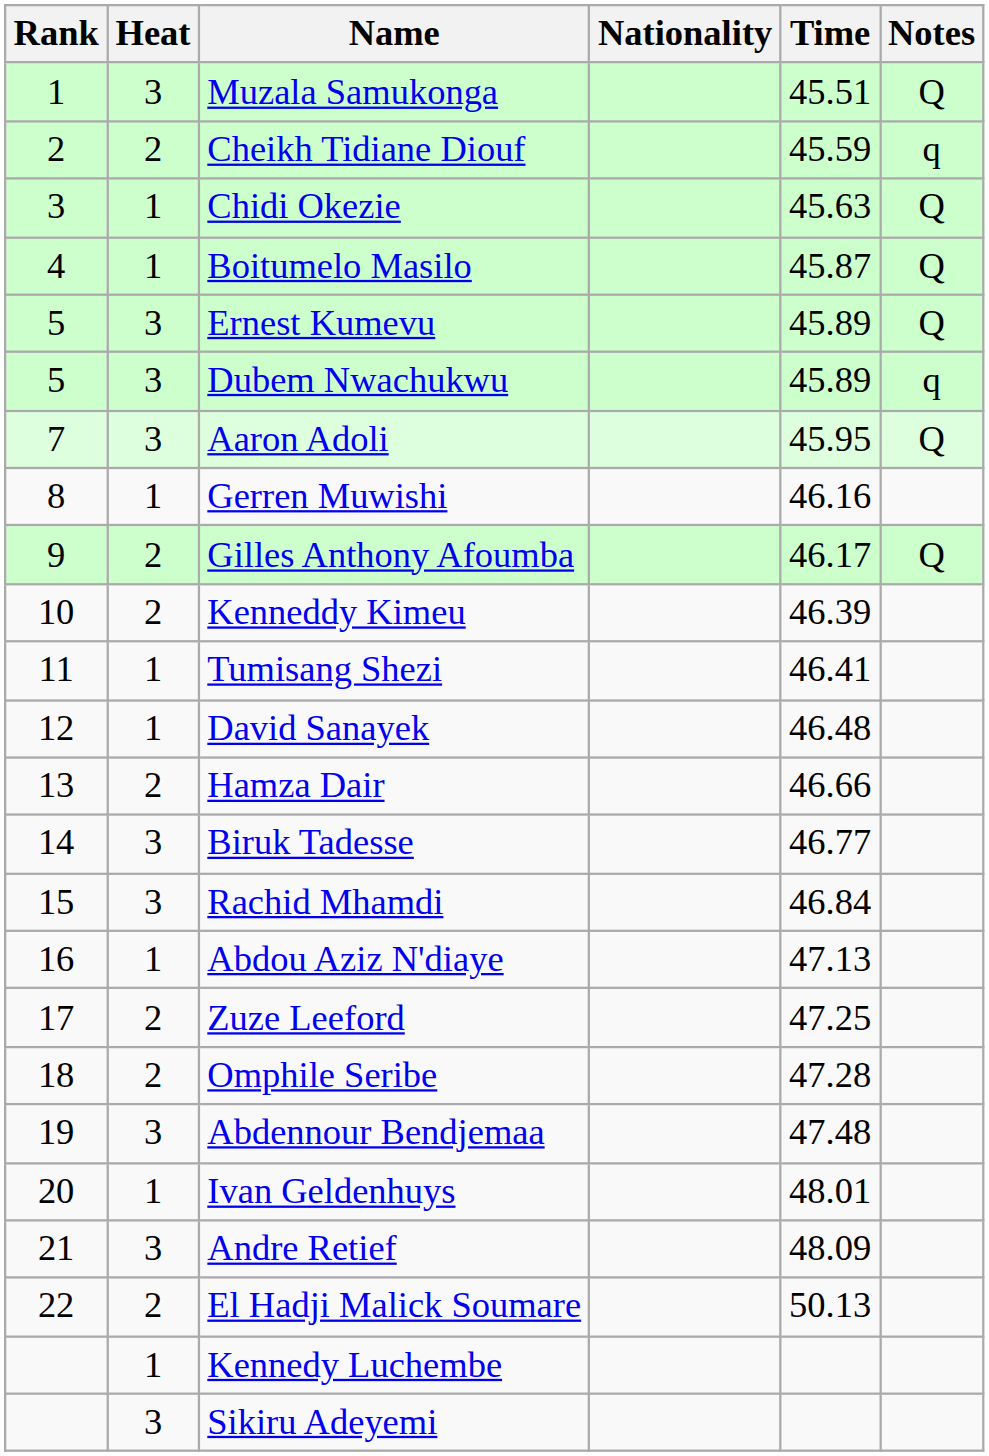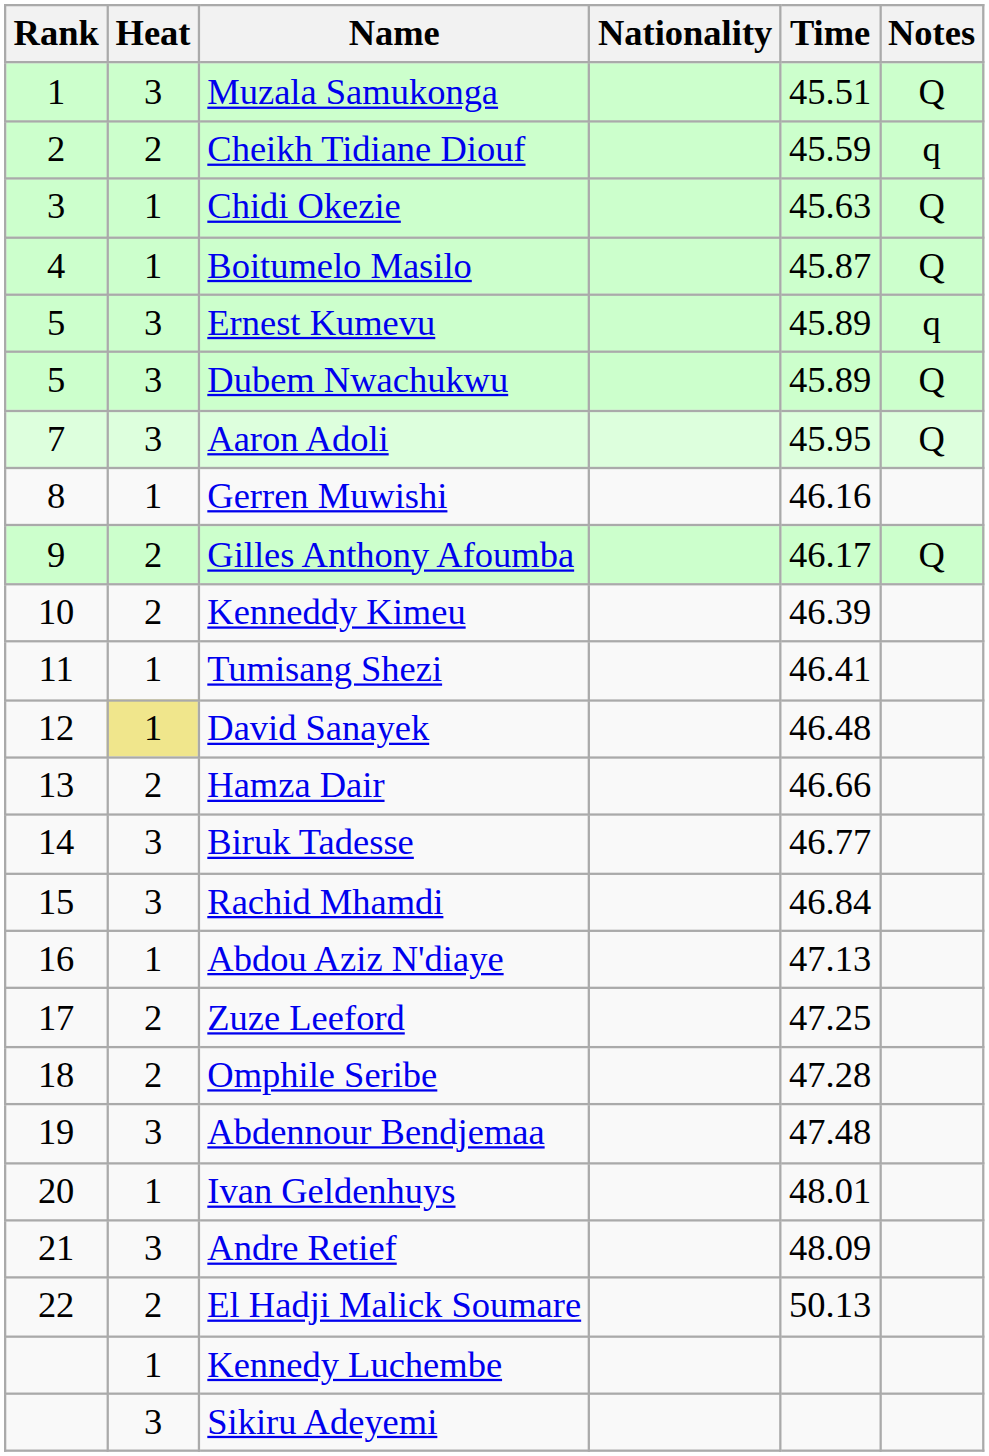 <table class="wikitable sortable" style="text-align:center">
 <tr>
 <th>Rank</th>
 <th>Heat</th>
 <th>Name</th>
 <th>Nationality</th>
 <th>Time</th>
 <th>Notes</th>
 </tr>
 <tr bgcolor=ccffcc>
 <td>1</td>
 <td>3</td>
 <td align=left><a href='#'>Muzala Samukonga</a></td>
 <td align=left></td>
 <td>45.51</td>
 <td>Q</td>
 </tr>
 <tr bgcolor=ccffcc>
 <td>2</td>
 <td>2</td>
 <td align=left><a href='#'>Cheikh Tidiane Diouf</a></td>
 <td align=left></td>
 <td>45.59</td>
 <td>q</td>
 </tr>
 <tr bgcolor=ccffcc>
 <td>3</td>
 <td>1</td>
 <td align=left><a href='#'>Chidi Okezie</a></td>
 <td align=left></td>
 <td>45.63</td>
 <td>Q</td>
 </tr>
 <tr bgcolor=ccffcc>
 <td>4</td>
 <td>1</td>
 <td align=left><a href='#'>Boitumelo Masilo</a></td>
 <td align=left></td>
 <td>45.87</td>
 <td>Q</td>
 </tr>
 <tr bgcolor=ccffcc>
 <td>5</td>
 <td>3</td>
 <td align=left><a href='#'>Ernest Kumevu</a></td>
 <td align=left></td>
 <td>45.89</td>
-<td>Q</td>
+<td>q</td>
 </tr>
 <tr bgcolor=ccffcc>
 <td>5</td>
 <td>3</td>
 <td align=left><a href='#'>Dubem Nwachukwu</a></td>
 <td align=left></td>
 <td>45.89</td>
-<td>q</td>
+<td>Q</td>
 </tr>
 <tr bgcolor=ddffdd>
 <td>7</td>
 <td>3</td>
 <td align=left><a href='#'>Aaron Adoli</a></td>
 <td align=left></td>
 <td>45.95</td>
 <td>Q</td>
 </tr>
 <tr>
 <td>8</td>
 <td>1</td>
 <td align=left><a href='#'>Gerren Muwishi</a></td>
 <td align=left></td>
 <td>46.16</td>
 <td></td>
 </tr>
 <tr bgcolor=ccffcc>
 <td>9</td>
 <td>2</td>
 <td align=left><a href='#'>Gilles Anthony Afoumba</a></td>
 <td align=left></td>
 <td>46.17</td>
 <td>Q</td>
 </tr>
 <tr>
 <td>10</td>
 <td>2</td>
 <td align=left><a href='#'>Kenneddy Kimeu</a></td>
 <td align=left></td>
 <td>46.39</td>
 <td></td>
 </tr>
 <tr>
 <td>11</td>
 <td>1</td>
 <td align=left><a href='#'>Tumisang Shezi</a></td>
 <td align=left></td>
 <td>46.41</td>
 <td></td>
 </tr>
 <tr>
 <td>12</td>
-<td>1</td>
+<td style="background: khaki;">1</td>
 <td align=left><a href='#'>David Sanayek</a></td>
 <td align=left></td>
 <td>46.48</td>
 <td></td>
 </tr>
 <tr>
 <td>13</td>
 <td>2</td>
 <td align=left><a href='#'>Hamza Dair</a></td>
 <td align=left></td>
 <td>46.66</td>
 <td></td>
 </tr>
 <tr>
 <td>14</td>
 <td>3</td>
 <td align=left><a href='#'>Biruk Tadesse</a></td>
 <td align=left></td>
 <td>46.77</td>
 <td></td>
 </tr>
 <tr>
 <td>15</td>
 <td>3</td>
 <td align=left><a href='#'>Rachid Mhamdi</a></td>
 <td align=left></td>
 <td>46.84</td>
 <td></td>
 </tr>
 <tr>
 <td>16</td>
 <td>1</td>
 <td align=left><a href='#'>Abdou Aziz N'diaye</a></td>
 <td align=left></td>
 <td>47.13</td>
 <td></td>
 </tr>
 <tr>
 <td>17</td>
 <td>2</td>
 <td align=left><a href='#'>Zuze Leeford</a></td>
 <td align=left></td>
 <td>47.25</td>
 <td></td>
 </tr>
 <tr>
 <td>18</td>
 <td>2</td>
 <td align=left><a href='#'>Omphile Seribe</a></td>
 <td align=left></td>
 <td>47.28</td>
 <td></td>
 </tr>
 <tr>
 <td>19</td>
 <td>3</td>
 <td align=left><a href='#'>Abdennour Bendjemaa</a></td>
 <td align=left></td>
 <td>47.48</td>
 <td></td>
 </tr>
 <tr>
 <td>20</td>
 <td>1</td>
 <td align=left><a href='#'>Ivan Geldenhuys</a></td>
 <td align=left></td>
 <td>48.01</td>
 <td></td>
 </tr>
 <tr>
 <td>21</td>
 <td>3</td>
 <td align=left><a href='#'>Andre Retief</a></td>
 <td align=left></td>
 <td>48.09</td>
 <td></td>
 </tr>
 <tr>
 <td>22</td>
 <td>2</td>
 <td align=left><a href='#'>El Hadji Malick Soumare</a></td>
 <td align=left></td>
 <td>50.13</td>
 <td></td>
 </tr>
 <tr>
 <td></td>
 <td>1</td>
 <td align=left><a href='#'>Kennedy Luchembe</a></td>
 <td align=left></td>
 <td></td>
 <td></td>
 </tr>
 <tr>
 <td></td>
 <td>3</td>
 <td align=left><a href='#'>Sikiru Adeyemi</a></td>
 <td align=left></td>
 <td></td>
 <td></td>
 </tr>
 </table>
